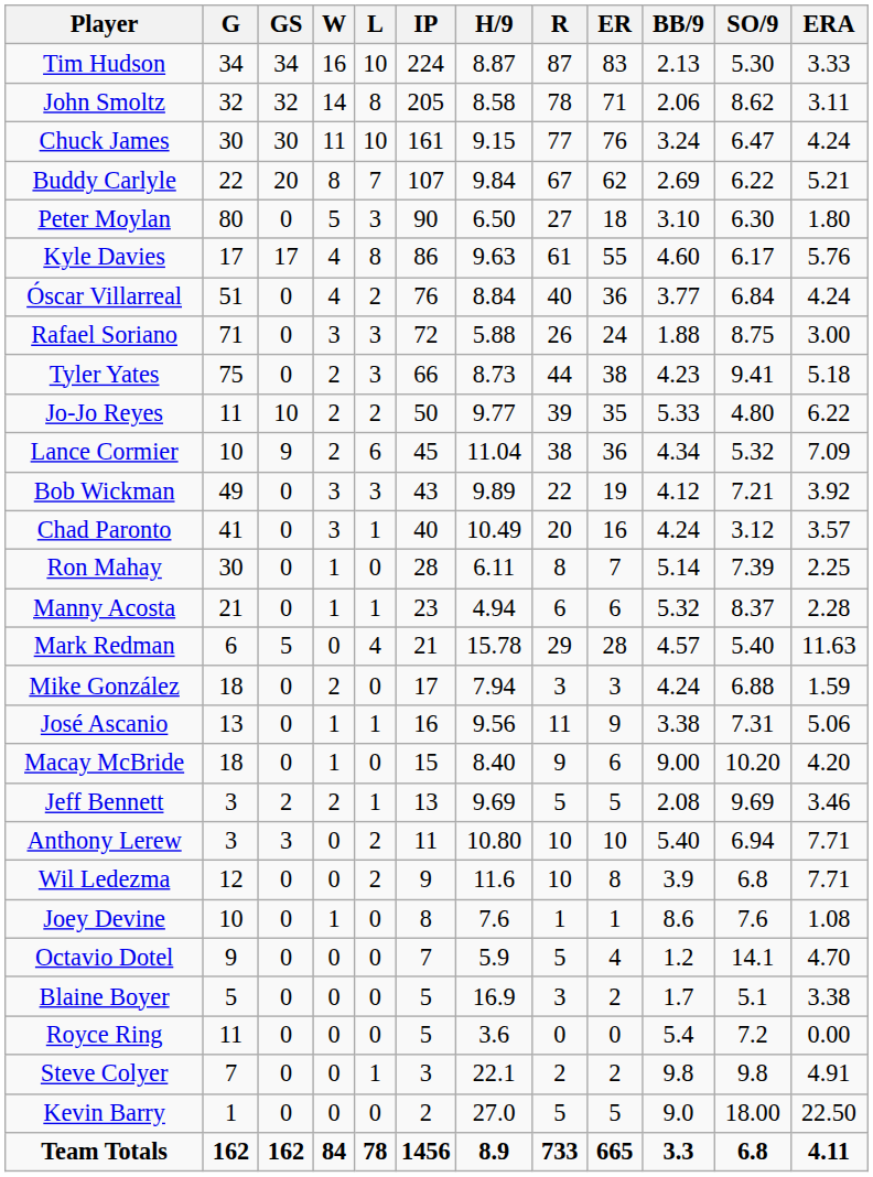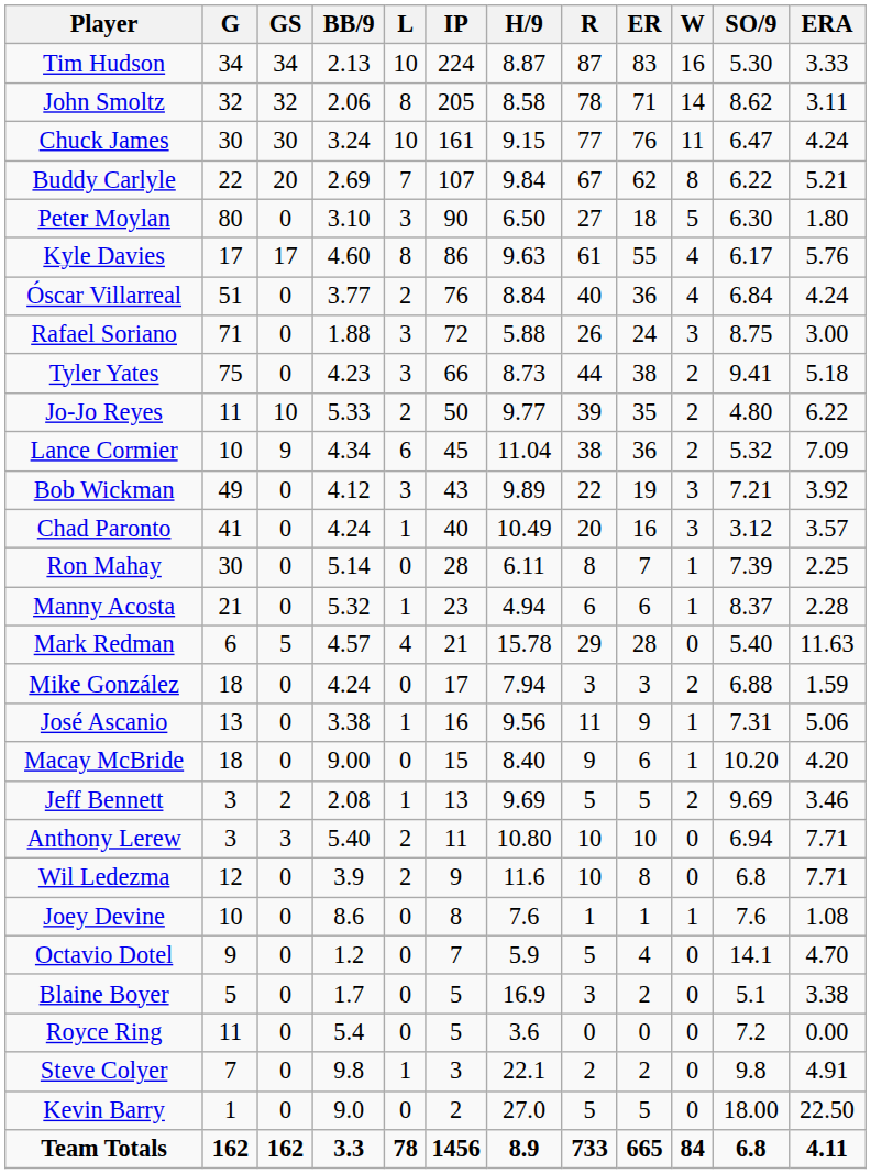 <table class="wikitable sortable" style="text-align:center">
 <tr>
 <th class="unsortable" style="width:23%;">Player</th>
 <th>G</th>
 <th>GS</th>
-<th>W</th>
+<th>BB/9</th>
 <th>L</th>
 <th style="width:7%;">IP</th>
 <th>H/9</th>
 <th>R</th>
 <th>ER</th>
-<th>BB/9</th>
+<th>W</th>
 <th>SO/9</th>
 <th>ERA</th>
 </tr>
 <tr>
 <td><a href='#'>Tim Hudson</a></td>
 <td>34</td>
 <td>34</td>
-<td>16</td>
+<td>2.13</td>
 <td>10</td>
 <td>224 </td>
 <td>8.87</td>
 <td>87</td>
 <td>83</td>
-<td>2.13</td>
+<td>16</td>
 <td>5.30</td>
 <td>3.33</td>
 </tr>
 <tr>
 <td><a href='#'>John Smoltz</a></td>
 <td>32</td>
 <td>32</td>
-<td>14</td>
+<td>2.06</td>
 <td>8</td>
 <td>205 </td>
 <td>8.58</td>
 <td>78</td>
 <td>71</td>
-<td>2.06</td>
+<td>14</td>
 <td>8.62</td>
 <td>3.11</td>
 </tr>
 <tr>
 <td><a href='#'>Chuck James</a></td>
 <td>30</td>
 <td>30</td>
-<td>11</td>
+<td>3.24</td>
 <td>10</td>
 <td>161 </td>
 <td>9.15</td>
 <td>77</td>
 <td>76</td>
-<td>3.24</td>
+<td>11</td>
 <td>6.47</td>
 <td>4.24</td>
 </tr>
 <tr>
 <td><a href='#'>Buddy Carlyle</a></td>
 <td>22</td>
 <td>20</td>
-<td>8</td>
+<td>2.69</td>
 <td>7</td>
 <td>107</td>
 <td>9.84</td>
 <td>67</td>
 <td>62</td>
-<td>2.69</td>
+<td>8</td>
 <td>6.22</td>
 <td>5.21</td>
 </tr>
 <tr>
 <td><a href='#'>Peter Moylan</a></td>
 <td>80</td>
 <td>0</td>
-<td>5</td>
+<td>3.10</td>
 <td>3</td>
 <td>90</td>
 <td>6.50</td>
 <td>27</td>
 <td>18</td>
-<td>3.10</td>
+<td>5</td>
 <td>6.30</td>
 <td>1.80</td>
 </tr>
 <tr>
 <td><a href='#'>Kyle Davies</a></td>
 <td>17</td>
 <td>17</td>
-<td>4</td>
+<td>4.60</td>
 <td>8</td>
 <td>86</td>
 <td>9.63</td>
 <td>61</td>
 <td>55</td>
-<td>4.60</td>
+<td>4</td>
 <td>6.17</td>
 <td>5.76</td>
 </tr>
 <tr>
 <td><a href='#'>Óscar Villarreal</a></td>
 <td>51</td>
 <td>0</td>
-<td>4</td>
+<td>3.77</td>
 <td>2</td>
 <td>76 </td>
 <td>8.84</td>
 <td>40</td>
 <td>36</td>
-<td>3.77</td>
+<td>4</td>
 <td>6.84</td>
 <td>4.24</td>
 </tr>
 <tr>
 <td><a href='#'>Rafael Soriano</a></td>
 <td>71</td>
 <td>0</td>
-<td>3</td>
+<td>1.88</td>
 <td>3</td>
 <td>72</td>
 <td>5.88</td>
 <td>26</td>
 <td>24</td>
-<td>1.88</td>
+<td>3</td>
 <td>8.75</td>
 <td>3.00</td>
 </tr>
 <tr>
 <td><a href='#'>Tyler Yates</a></td>
 <td>75</td>
 <td>0</td>
-<td>2</td>
+<td>4.23</td>
 <td>3</td>
 <td>66</td>
 <td>8.73</td>
 <td>44</td>
 <td>38</td>
-<td>4.23</td>
+<td>2</td>
 <td>9.41</td>
 <td>5.18</td>
 </tr>
 <tr>
 <td><a href='#'>Jo-Jo Reyes</a></td>
 <td>11</td>
 <td>10</td>
-<td>2</td>
+<td>5.33</td>
 <td>2</td>
 <td>50 </td>
 <td>9.77</td>
 <td>39</td>
 <td>35</td>
-<td>5.33</td>
+<td>2</td>
 <td>4.80</td>
 <td>6.22</td>
 </tr>
 <tr>
 <td><a href='#'>Lance Cormier</a></td>
 <td>10</td>
 <td>9</td>
-<td>2</td>
+<td>4.34</td>
 <td>6</td>
 <td>45 </td>
 <td>11.04</td>
 <td>38</td>
 <td>36</td>
-<td>4.34</td>
+<td>2</td>
 <td>5.32</td>
 <td>7.09</td>
 </tr>
 <tr>
 <td><a href='#'>Bob Wickman</a></td>
 <td>49</td>
 <td>0</td>
-<td>3</td>
+<td>4.12</td>
 <td>3</td>
 <td>43 </td>
 <td>9.89</td>
 <td>22</td>
 <td>19</td>
-<td>4.12</td>
+<td>3</td>
 <td>7.21</td>
 <td>3.92</td>
 </tr>
 <tr>
 <td><a href='#'>Chad Paronto</a></td>
 <td>41</td>
 <td>0</td>
-<td>3</td>
+<td>4.24</td>
 <td>1</td>
 <td>40 </td>
 <td>10.49</td>
 <td>20</td>
 <td>16</td>
-<td>4.24</td>
+<td>3</td>
 <td>3.12</td>
 <td>3.57</td>
 </tr>
 <tr>
 <td><a href='#'>Ron Mahay</a></td>
 <td>30</td>
 <td>0</td>
-<td>1</td>
+<td>5.14</td>
 <td>0</td>
 <td>28</td>
 <td>6.11</td>
 <td>8</td>
 <td>7</td>
-<td>5.14</td>
+<td>1</td>
 <td>7.39</td>
 <td>2.25</td>
 </tr>
 <tr>
 <td><a href='#'>Manny Acosta</a></td>
 <td>21</td>
 <td>0</td>
-<td>1</td>
+<td>5.32</td>
 <td>1</td>
 <td>23 </td>
 <td>4.94</td>
 <td>6</td>
 <td>6</td>
-<td>5.32</td>
+<td>1</td>
 <td>8.37</td>
 <td>2.28</td>
 </tr>
 <tr>
 <td><a href='#'>Mark Redman</a></td>
 <td>6</td>
 <td>5</td>
-<td>0</td>
+<td>4.57</td>
 <td>4</td>
 <td>21 </td>
 <td>15.78</td>
 <td>29</td>
 <td>28</td>
-<td>4.57</td>
+<td>0</td>
 <td>5.40</td>
 <td>11.63</td>
 </tr>
 <tr>
 <td><a href='#'>Mike González</a></td>
 <td>18</td>
 <td>0</td>
-<td>2</td>
+<td>4.24</td>
 <td>0</td>
 <td>17</td>
 <td>7.94</td>
 <td>3</td>
 <td>3</td>
-<td>4.24</td>
+<td>2</td>
 <td>6.88</td>
 <td>1.59</td>
 </tr>
 <tr>
 <td><a href='#'>José Ascanio</a></td>
 <td>13</td>
 <td>0</td>
-<td>1</td>
+<td>3.38</td>
 <td>1</td>
 <td>16</td>
 <td>9.56</td>
 <td>11</td>
 <td>9</td>
-<td>3.38</td>
+<td>1</td>
 <td>7.31</td>
 <td>5.06</td>
 </tr>
 <tr>
 <td><a href='#'>Macay McBride</a></td>
 <td>18</td>
 <td>0</td>
-<td>1</td>
+<td>9.00</td>
 <td>0</td>
 <td>15</td>
 <td>8.40</td>
 <td>9</td>
 <td>6</td>
-<td>9.00</td>
+<td>1</td>
 <td>10.20</td>
 <td>4.20</td>
 </tr>
 <tr>
 <td><a href='#'>Jeff Bennett</a></td>
 <td>3</td>
 <td>2</td>
-<td>2</td>
+<td>2.08</td>
 <td>1</td>
 <td>13</td>
 <td>9.69</td>
 <td>5</td>
 <td>5</td>
-<td>2.08</td>
+<td>2</td>
 <td>9.69</td>
 <td>3.46</td>
 </tr>
 <tr>
 <td><a href='#'>Anthony Lerew</a></td>
 <td>3</td>
 <td>3</td>
-<td>0</td>
+<td>5.40</td>
 <td>2</td>
 <td>11 </td>
 <td>10.80</td>
 <td>10</td>
 <td>10</td>
-<td>5.40</td>
+<td>0</td>
 <td>6.94</td>
 <td>7.71</td>
 </tr>
 <tr>
 <td><a href='#'>Wil Ledezma</a></td>
 <td>12</td>
 <td>0</td>
-<td>0</td>
+<td>3.9</td>
 <td>2</td>
 <td>9 </td>
 <td>11.6</td>
 <td>10</td>
 <td>8</td>
-<td>3.9</td>
+<td>0</td>
 <td>6.8</td>
 <td>7.71</td>
 </tr>
 <tr>
 <td><a href='#'>Joey Devine</a></td>
 <td>10</td>
 <td>0</td>
-<td>1</td>
+<td>8.6</td>
 <td>0</td>
 <td>8 </td>
 <td>7.6</td>
 <td>1</td>
 <td>1</td>
-<td>8.6</td>
+<td>1</td>
 <td>7.6</td>
 <td>1.08</td>
 </tr>
 <tr>
 <td><a href='#'>Octavio Dotel</a></td>
 <td>9</td>
 <td>0</td>
-<td>0</td>
+<td>1.2</td>
 <td>0</td>
 <td>7 </td>
 <td>5.9</td>
 <td>5</td>
 <td>4</td>
-<td>1.2</td>
+<td>0</td>
 <td>14.1</td>
 <td>4.70</td>
 </tr>
 <tr>
 <td><a href='#'>Blaine Boyer</a></td>
 <td>5</td>
 <td>0</td>
-<td>0</td>
+<td>1.7</td>
 <td>0</td>
 <td>5 </td>
 <td>16.9</td>
 <td>3</td>
 <td>2</td>
-<td>1.7</td>
+<td>0</td>
 <td>5.1</td>
 <td>3.38</td>
 </tr>
 <tr>
 <td><a href='#'>Royce Ring</a></td>
 <td>11</td>
 <td>0</td>
-<td>0</td>
+<td>5.4</td>
 <td>0</td>
 <td>5</td>
 <td>3.6</td>
 <td>0</td>
 <td>0</td>
-<td>5.4</td>
+<td>0</td>
 <td>7.2</td>
 <td>0.00</td>
 </tr>
 <tr>
 <td><a href='#'>Steve Colyer</a></td>
 <td>7</td>
 <td>0</td>
-<td>0</td>
+<td>9.8</td>
 <td>1</td>
 <td>3 </td>
 <td>22.1</td>
 <td>2</td>
 <td>2</td>
-<td>9.8</td>
+<td>0</td>
 <td>9.8</td>
 <td>4.91</td>
 </tr>
 <tr>
 <td><a href='#'>Kevin Barry</a></td>
 <td>1</td>
 <td>0</td>
-<td>0</td>
+<td>9.0</td>
 <td>0</td>
 <td>2</td>
 <td>27.0</td>
 <td>5</td>
 <td>5</td>
-<td>9.0</td>
+<td>0</td>
 <td>18.00</td>
 <td>22.50</td>
 </tr>
 <tr>
 <td><strong>Team Totals</strong></td>
 <td><strong>162</strong></td>
 <td><strong>162</strong></td>
-<td><strong>84</strong></td>
+<td><strong>3.3</strong></td>
 <td><strong>78</strong></td>
 <td><strong>1456</strong></td>
 <td><strong>8.9</strong></td>
 <td><strong>733</strong></td>
 <td><strong>665</strong></td>
-<td><strong>3.3</strong></td>
+<td><strong>84</strong></td>
 <td><strong>6.8</strong></td>
 <td><strong>4.11</strong></td>
 </tr>
 </table>
